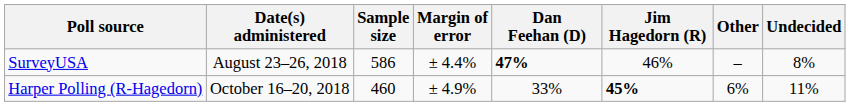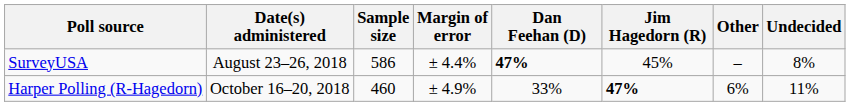 <table class="wikitable">
 <tr>
 <th>Poll source</th>
 <th>Date(s)<br>administered</th>
 <th>Sample<br>size</th>
 <th>Margin of<br>error</th>
 <th style="width:100px;">Dan<br>Feehan (D)</th>
 <th style="width:100px;">Jim<br>Hagedorn (R)</th>
 <th>Other</th>
 <th>Undecided</th>
 </tr>
 <tr>
 <td><a href='#'>SurveyUSA</a></td>
 <td align=center>August 23–26, 2018</td>
 <td align=center>586</td>
 <td align=center>± 4.4%</td>
 <td><strong>47%</strong></td>
-<td align=center>46%</td>
+<td align=center>45%</td>
 <td align=center>–</td>
 <td align=center>8%</td>
 </tr>
 <tr>
 <td><a href='#'>Harper Polling (R-Hagedorn)</a></td>
 <td align=center>October 16–20, 2018</td>
 <td align=center>460</td>
 <td align=center>± 4.9%</td>
 <td align=center>33%</td>
-<td><strong>45%</strong></td>
+<td><strong>47%</strong></td>
 <td align=center>6%</td>
 <td align=center>11%</td>
 </tr>
 </table>
